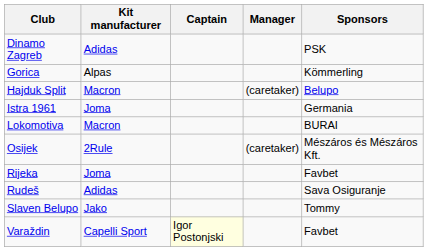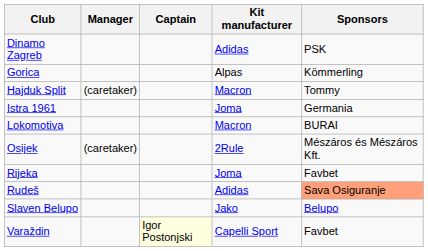 <table class="wikitable sortable">
 <tr>
 <th>Club</th>
+<th>Manager</th>
+<th>Captain</th>
 <th>Kit manufacturer</th>
-<th>Captain</th>
-<th>Manager</th>
 <th>Sponsors</th>
 </tr>
 <tr>
 <td><a href='#'>Dinamo Zagreb</a></td>
-<td><a href='#'>Adidas</a></td>
 <td> </td>
 <td> </td>
+<td><a href='#'>Adidas</a></td>
 <td>PSK</td>
 </tr>
 <tr>
 <td><a href='#'>Gorica</a></td>
-<td>Alpas</td>
 <td> </td>
 <td> </td>
+<td>Alpas</td>
 <td>Kömmerling</td>
 </tr>
 <tr>
 <td><a href='#'>Hajduk Split</a></td>
+<td>  (caretaker)</td>
+<td> </td>
 <td><a href='#'>Macron</a></td>
-<td> </td>
-<td>  (caretaker)</td>
-<td><a href='#'>Belupo</a></td>
+<td>Tommy</td>
 </tr>
 <tr>
 <td><a href='#'>Istra 1961</a></td>
-<td><a href='#'>Joma</a></td>
 <td> </td>
 <td> </td>
+<td><a href='#'>Joma</a></td>
 <td>Germania</td>
 </tr>
 <tr>
 <td><a href='#'>Lokomotiva</a></td>
-<td><a href='#'>Macron</a></td>
 <td> </td>
 <td> </td>
+<td><a href='#'>Macron</a></td>
 <td>BURAI</td>
 </tr>
 <tr>
 <td><a href='#'>Osijek</a></td>
+<td>  (caretaker)</td>
+<td> </td>
 <td><a href='#'>2Rule</a></td>
-<td> </td>
-<td>  (caretaker)</td>
 <td>Mészáros és Mészáros Kft.</td>
 </tr>
 <tr>
 <td><a href='#'>Rijeka</a></td>
-<td><a href='#'>Joma</a></td>
 <td> </td>
 <td> </td>
+<td><a href='#'>Joma</a></td>
 <td>Favbet</td>
 </tr>
 <tr>
 <td><a href='#'>Rudeš</a></td>
-<td><a href='#'>Adidas</a></td>
 <td> </td>
 <td> </td>
-<td>Sava Osiguranje</td>
+<td><a href='#'>Adidas</a></td>
+<td style="background: lightsalmon;">Sava Osiguranje</td>
 </tr>
 <tr>
 <td><a href='#'>Slaven Belupo</a></td>
-<td><a href='#'>Jako</a></td>
 <td> </td>
 <td> </td>
-<td>Tommy</td>
+<td><a href='#'>Jako</a></td>
+<td><a href='#'>Belupo</a></td>
 </tr>
 <tr>
 <td><a href='#'>Varaždin</a></td>
+<td> </td>
+<td style="background: lightyellow;"> Igor Postonjski</td>
 <td><a href='#'>Capelli Sport</a></td>
-<td style="background: lightyellow;"> Igor Postonjski</td>
-<td> </td>
 <td>Favbet</td>
 </tr>
 </table>
